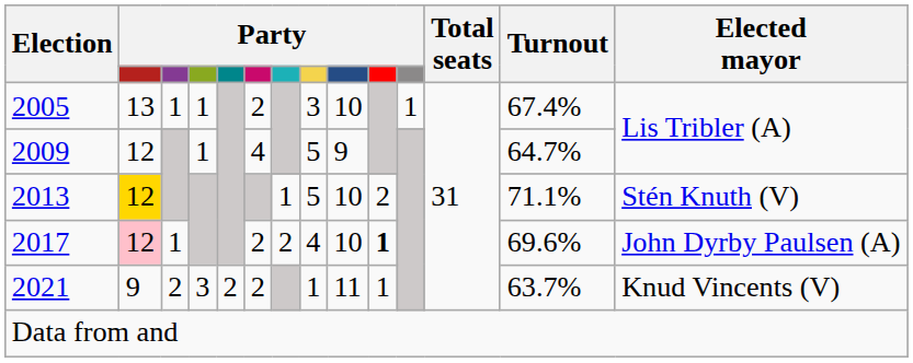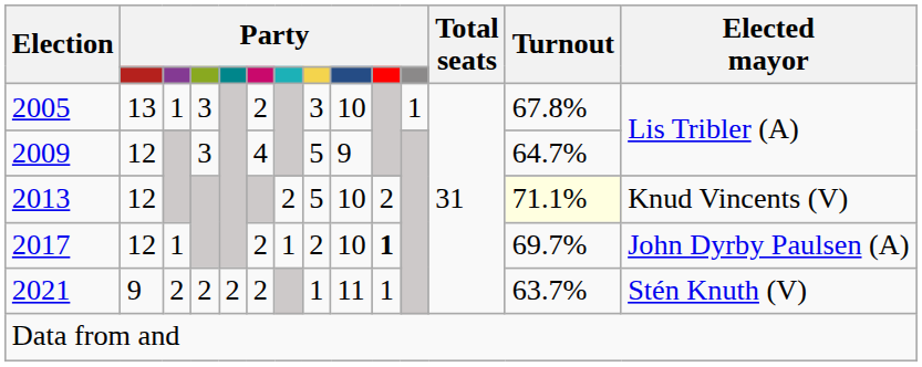 <table class="wikitable">
 <tr>
 <th rowspan="2">Election</th>
 <th colspan="10">Party</th>
 <th rowspan="2">Total<br>seats</th>
 <th rowspan="2">Turnout</th>
 <th rowspan="2">Elected<br>mayor</th>
 </tr>
 <tr>
 <td style="background:#B5211D;"><strong><a href='#'></a></strong></td>
 <td style="background:#843A93;"><strong><a href='#'></a></strong></td>
 <td style="background:#89A920;"><strong><a href='#'></a></strong></td>
 <td style="background:#00868B;"><strong><a href='#'></a></strong></td>
 <td style="background:#C9096C;"><strong><a href='#'></a></strong></td>
 <td style="background:#1CB1B7;"><strong><a href='#'></a></strong></td>
 <td style="background:#F4D44D;"><strong><a href='#'></a></strong></td>
 <td style="background:#254C85;"><strong><a href='#'></a></strong></td>
 <td style="background:#FF0000;"><strong><a href='#'></a></strong></td>
 <td style="background:#8B8989;"><strong></strong></td>
 </tr>
 <tr>
 <td><a href='#'>2005</a></td>
 <td>13</td>
 <td>1</td>
-<td>1</td>
+<td>3</td>
 <td style="background:#CDC9C9;" rowspan="4"></td>
 <td>2</td>
 <td style="background:#CDC9C9;" rowspan="2"></td>
 <td>3</td>
 <td>10</td>
 <td style="background:#CDC9C9;" rowspan="2"></td>
 <td>1</td>
 <td rowspan="5">31</td>
-<td>67.4%</td>
+<td>67.8%</td>
 <td rowspan="2"><a href='#'>Lis Tribler</a> (A)</td>
 </tr>
 <tr>
 <td><a href='#'>2009</a></td>
 <td>12</td>
 <td style="background:#CDC9C9;" rowspan="2"></td>
-<td>1</td>
+<td>3</td>
 <td>4</td>
 <td>5</td>
 <td>9</td>
 <td style="background:#CDC9C9;" rowspan="4"></td>
 <td>64.7%</td>
 </tr>
 <tr>
 <td><a href='#'>2013</a></td>
-<td style="background: gold;">12</td>
+<td>12</td>
 <td style="background:#CDC9C9;" rowspan="2"></td>
 <td style="background:#CDC9C9;"></td>
-<td>1</td>
+<td>2</td>
 <td>5</td>
 <td>10</td>
 <td>2</td>
-<td>71.1%</td>
-<td><a href='#'>Stén Knuth</a> (V)</td>
+<td style="background: lightyellow;">71.1%</td>
+<td>Knud Vincents (V)</td>
 </tr>
 <tr>
 <td><a href='#'>2017</a></td>
-<td style="background: pink;">12</td>
+<td>12</td>
 <td>1</td>
 <td>2</td>
+<td>1</td>
 <td>2</td>
-<td>4</td>
 <td>10</td>
 <td><strong>1</strong></td>
-<td>69.6%</td>
+<td>69.7%</td>
 <td><a href='#'>John Dyrby Paulsen</a> (A)</td>
 </tr>
 <tr>
 <td><a href='#'>2021</a></td>
 <td>9</td>
 <td>2</td>
-<td>3</td>
+<td>2</td>
 <td>2</td>
 <td>2</td>
 <td style="background:#CDC9C9;"></td>
 <td>1</td>
 <td>11</td>
 <td>1</td>
 <td>63.7%</td>
-<td>Knud Vincents (V)</td>
+<td><a href='#'>Stén Knuth</a> (V)</td>
 </tr>
 <tr>
 <td colspan="14">Data from  and </td>
 </tr>
 </table>
